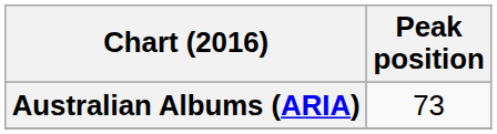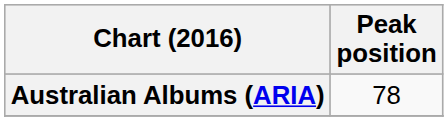 <table class="wikitable sortable plainrowheaders" style="text-align:center">
 <tr>
 <th scope="col">Chart (2016)</th>
 <th scope="col">Peak<br> position</th>
 </tr>
 <tr>
 <th scope="row">Australian Albums (<a href='#'>ARIA</a>)</th>
-<td>73</td>
+<td>78</td>
 </tr>
 <tr>
 </tr>
 <tr>
 </tr>
 <tr>
 </tr>
 <tr>
 </tr>
 <tr>
 </tr>
 </table>
